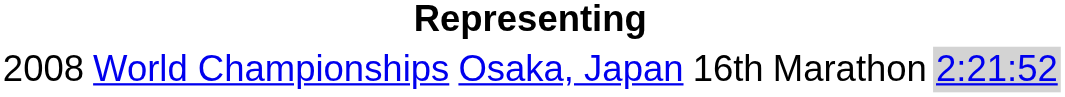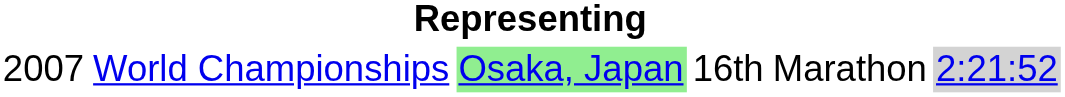 <table>
 <tr>
 <th colspan="6">Representing </th>
 </tr>
 <tr>
-<td>2008</td>
+<td>2007</td>
 <td><a href='#'>World Championships</a></td>
-<td><a href='#'>Osaka, Japan</a></td>
+<td style="background: lightgreen;"><a href='#'>Osaka, Japan</a></td>
 <td>16th</td>
 <td>Marathon</td>
 <td style="background: lightgrey;"><a href='#'>2:21:52</a></td>
 </tr>
 </table>
